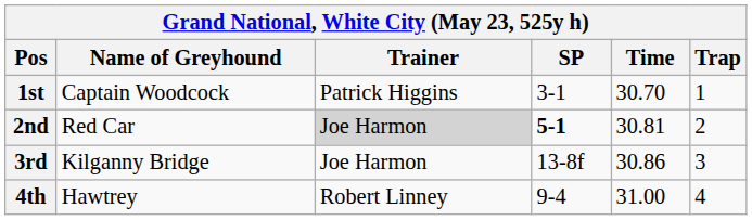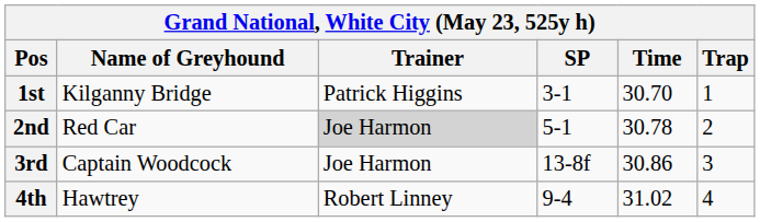 <table class="wikitable">
 <tr>
 <th colspan="6"><a href='#'>Grand National</a>, <a href='#'>White City</a> (May 23, 525y h)</th>
 </tr>
 <tr>
 <th width=30>Pos</th>
 <th width=180>Name of Greyhound</th>
 <th width=150>Trainer</th>
 <th width=50>SP</th>
 <th width=50>Time</th>
 <th width=30>Trap</th>
 </tr>
 <tr>
 <th>1st</th>
-<td>Captain Woodcock</td>
+<td>Kilganny Bridge</td>
 <td>Patrick Higgins</td>
 <td>3-1</td>
 <td>30.70</td>
 <td>1</td>
 </tr>
 <tr>
 <th>2nd</th>
 <td>Red Car</td>
 <td style="background: lightgrey;">Joe Harmon</td>
-<td><strong>5-1</strong></td>
-<td>30.81</td>
+<td>5-1</td>
+<td>30.78</td>
 <td>2</td>
 </tr>
 <tr>
 <th>3rd</th>
-<td>Kilganny Bridge</td>
+<td>Captain Woodcock</td>
 <td>Joe Harmon</td>
 <td>13-8f</td>
 <td>30.86</td>
 <td>3</td>
 </tr>
 <tr>
 <th>4th</th>
 <td>Hawtrey</td>
 <td>Robert Linney</td>
 <td>9-4</td>
-<td>31.00</td>
+<td>31.02</td>
 <td>4</td>
 </tr>
 </table>
